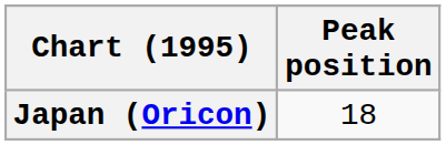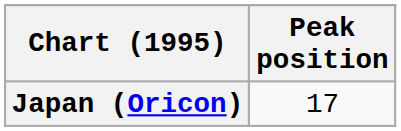 <table class="wikitable plainrowheaders" style="text-align:center">
 <tr>
 </tr>
 <tr>
 <th scope="col">Chart (1995)</th>
 <th scope="col">Peak<br>position</th>
 </tr>
 <tr>
 <th scope="row">Japan (<a href='#'>Oricon</a>)</th>
-<td>18</td>
+<td>17</td>
 </tr>
 </table>
